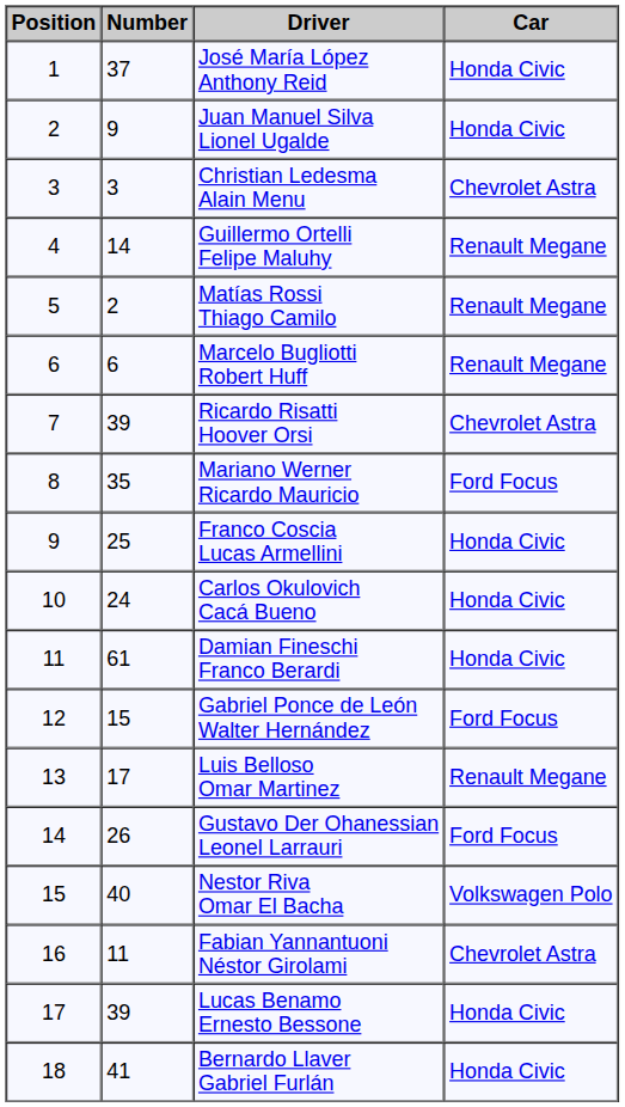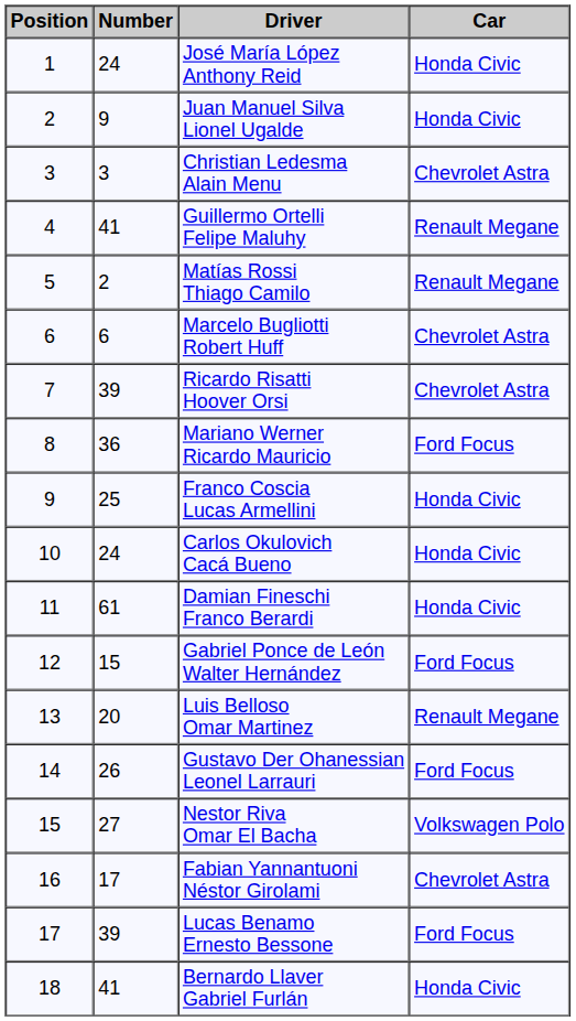 <table style="background:#f7f8ff;" cellpadding="3" cellspacing="0" border="1" style="font-size: 95%; border: gray solid 1px; border-collapse: collapse;">
 <tr align="center" style="background:#CCCCCC;">
 <th>Position</th>
 <th>Number</th>
 <th>Driver</th>
 <th>Car</th>
 </tr>
 <tr align="center">
 <td>1</td>
-<td align="left">37</td>
+<td align="left">24</td>
 <td align="left"> <a href='#'>José María López</a><br> <a href='#'>Anthony Reid</a></td>
 <td align="left"><a href='#'>Honda Civic</a></td>
 </tr>
 <tr align="center">
 <td>2</td>
 <td align="left">9</td>
 <td align="left"> <a href='#'>Juan Manuel Silva</a><br> <a href='#'>Lionel Ugalde</a></td>
 <td align="left"><a href='#'>Honda Civic</a></td>
 </tr>
 <tr align="center">
 <td>3</td>
 <td align="left">3</td>
 <td align="left"> <a href='#'>Christian Ledesma</a><br> <a href='#'>Alain Menu</a></td>
 <td align="left"><a href='#'>Chevrolet Astra</a></td>
 </tr>
 <tr align="center">
 <td>4</td>
-<td align="left">14</td>
+<td align="left">41</td>
 <td align="left"> <a href='#'>Guillermo Ortelli</a><br> <a href='#'>Felipe Maluhy</a></td>
 <td align="left"><a href='#'>Renault Megane</a></td>
 </tr>
 <tr align="center">
 <td>5</td>
 <td align="left">2</td>
 <td align="left"> <a href='#'>Matías Rossi</a><br> <a href='#'>Thiago Camilo</a></td>
 <td align="left"><a href='#'>Renault Megane</a></td>
 </tr>
 <tr align="center">
 <td>6</td>
 <td align="left">6</td>
 <td align="left"> <a href='#'>Marcelo Bugliotti</a><br> <a href='#'>Robert Huff</a></td>
-<td align="left"><a href='#'>Renault Megane</a></td>
+<td align="left"><a href='#'>Chevrolet Astra</a></td>
 </tr>
 <tr align="center">
 <td>7</td>
 <td align="left">39</td>
 <td align="left"> <a href='#'>Ricardo Risatti</a><br> <a href='#'>Hoover Orsi</a></td>
 <td align="left"><a href='#'>Chevrolet Astra</a></td>
 </tr>
 <tr align="center">
 <td>8</td>
-<td align="left">35</td>
+<td align="left">36</td>
 <td align="left"> <a href='#'>Mariano Werner</a><br> <a href='#'>Ricardo Mauricio</a></td>
 <td align="left"><a href='#'>Ford Focus</a></td>
 </tr>
 <tr align="center">
 <td>9</td>
 <td align="left">25</td>
 <td align="left"> <a href='#'>Franco Coscia</a><br> <a href='#'>Lucas Armellini</a></td>
 <td align="left"><a href='#'>Honda Civic</a></td>
 </tr>
 <tr align="center">
 <td>10</td>
 <td align="left">24</td>
 <td align="left"> <a href='#'>Carlos Okulovich</a><br> <a href='#'>Cacá Bueno</a></td>
 <td align="left"><a href='#'>Honda Civic</a></td>
 </tr>
 <tr align="center">
 <td>11</td>
 <td align="left">61</td>
 <td align="left"> <a href='#'>Damian Fineschi</a><br> <a href='#'>Franco Berardi</a></td>
 <td align="left"><a href='#'>Honda Civic</a></td>
 </tr>
 <tr align="center">
 <td>12</td>
 <td align="left">15</td>
 <td align="left"> <a href='#'>Gabriel Ponce de León</a><br> <a href='#'>Walter Hernández</a></td>
 <td align="left"><a href='#'>Ford Focus</a></td>
 </tr>
 <tr align="center">
 <td>13</td>
-<td align="left">17</td>
+<td align="left">20</td>
 <td align="left"> <a href='#'>Luis Belloso</a><br> <a href='#'>Omar Martinez</a></td>
 <td align="left"><a href='#'>Renault Megane</a></td>
 </tr>
 <tr align="center">
 <td>14</td>
 <td align="left">26</td>
 <td align="left"> <a href='#'>Gustavo Der Ohanessian</a><br> <a href='#'>Leonel Larrauri</a></td>
 <td align="left"><a href='#'>Ford Focus</a></td>
 </tr>
 <tr align="center">
 <td>15</td>
-<td align="left">40</td>
+<td align="left">27</td>
 <td align="left"> <a href='#'>Nestor Riva</a><br> <a href='#'>Omar El Bacha</a></td>
 <td align="left"><a href='#'>Volkswagen Polo</a></td>
 </tr>
 <tr align="center">
 <td>16</td>
-<td align="left">11</td>
+<td align="left">17</td>
 <td align="left"> <a href='#'>Fabian Yannantuoni</a><br> <a href='#'>Néstor Girolami</a></td>
 <td align="left"><a href='#'>Chevrolet Astra</a></td>
 </tr>
 <tr align="center">
 <td>17</td>
 <td align="left">39</td>
 <td align="left"> <a href='#'>Lucas Benamo</a><br> <a href='#'>Ernesto Bessone</a></td>
-<td align="left"><a href='#'>Honda Civic</a></td>
+<td align="left"><a href='#'>Ford Focus</a></td>
 </tr>
 <tr align="center">
 <td>18</td>
 <td align="left">41</td>
 <td align="left"> <a href='#'>Bernardo Llaver</a><br> <a href='#'>Gabriel Furlán</a></td>
 <td align="left"><a href='#'>Honda Civic</a></td>
 </tr>
 </table>
